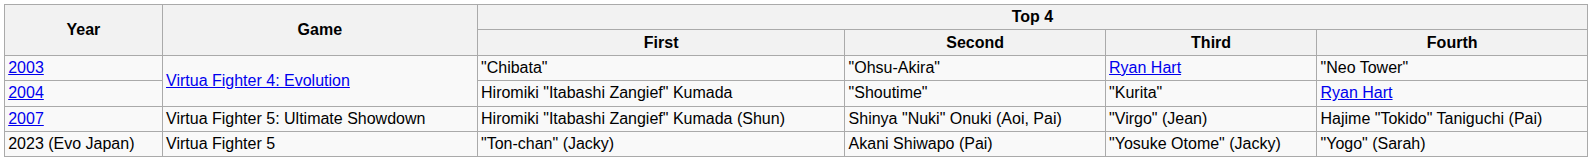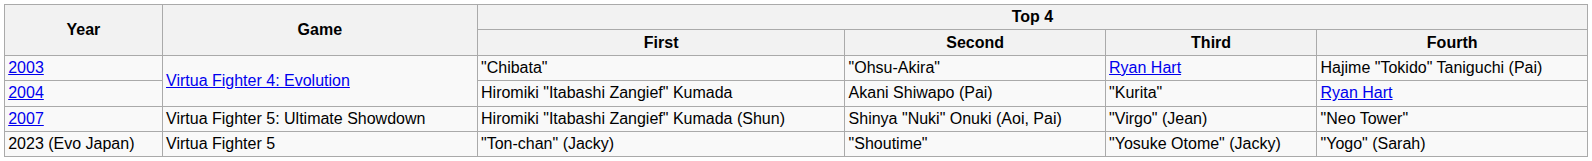 <table class="wikitable sortable" width=100%>
 <tr>
 <th rowspan=2>Year</th>
 <th rowspan=2>Game</th>
 <th colspan=4>Top 4</th>
 </tr>
 <tr>
 <th>First</th>
 <th>Second</th>
 <th>Third</th>
 <th>Fourth</th>
 </tr>
 <tr>
 <td><a href='#'>2003</a></td>
 <td rowspan="2"><a href='#'>Virtua Fighter 4: Evolution</a></td>
 <td> "Chibata"</td>
 <td> "Ohsu-Akira"</td>
 <td> <a href='#'>Ryan Hart</a></td>
-<td> "Neo Tower"</td>
+<td> Hajime "Tokido" Taniguchi (Pai)</td>
 </tr>
 <tr>
 <td><a href='#'>2004</a></td>
 <td> Hiromiki "Itabashi Zangief" Kumada</td>
-<td> "Shoutime"</td>
+<td> Akani Shiwapo (Pai)</td>
 <td> "Kurita"</td>
 <td> <a href='#'>Ryan Hart</a></td>
 </tr>
 <tr>
 <td><a href='#'>2007</a></td>
 <td>Virtua Fighter 5: Ultimate Showdown</td>
 <td> Hiromiki "Itabashi Zangief" Kumada (Shun)</td>
 <td> Shinya "Nuki" Onuki (Aoi, Pai)</td>
 <td> "Virgo" (Jean)</td>
-<td> Hajime "Tokido" Taniguchi (Pai)</td>
+<td> "Neo Tower"</td>
 </tr>
 <tr>
 <td>2023 (Evo Japan)</td>
 <td>Virtua Fighter 5</td>
 <td> "Ton-chan" (Jacky)</td>
-<td> Akani Shiwapo (Pai)</td>
+<td> "Shoutime"</td>
 <td> "Yosuke Otome" (Jacky)</td>
 <td> "Yogo" (Sarah)</td>
 </tr>
 </table>
